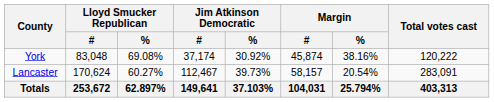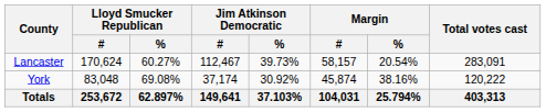 <table width="60%"  class="wikitable sortable" style="text-align:center">
 <tr>
 <th rowspan="2">County</th>
 <th style="text-align:center;" colspan="2">Lloyd Smucker<br>Republican</th>
 <th style="text-align:center;" colspan="2">Jim Atkinson<br>Democratic</th>
 <th style="text-align:center;" colspan="2">Margin</th>
 <th rowspan="2" style="text-align:center;">Total votes cast</th>
 </tr>
 <tr>
 <th style="text-align:center;" data-sort-type="number">#</th>
 <th style="text-align:center;" data-sort-type="number">%</th>
 <th style="text-align:center;" data-sort-type="number">#</th>
 <th style="text-align:center;" data-sort-type="number">%</th>
 <th style="text-align:center;" data-sort-type="number">#</th>
 <th style="text-align:center;" data-sort-type="number">%</th>
 </tr>
 <tr style="text-align:center;">
+<td><a href='#'>Lancaster</a></td>
+<td>170,624</td>
+<td>60.27%</td>
+<td>112,467</td>
+<td>39.73%</td>
+<td>58,157</td>
+<td>20.54%</td>
+<td>283,091</td>
+</tr>
+<tr style="text-align:center;">
 <td><a href='#'>York</a></td>
 <td>83,048</td>
 <td>69.08%</td>
 <td>37,174</td>
 <td>30.92%</td>
 <td>45,874</td>
 <td>38.16%</td>
 <td>120,222</td>
-</tr>
-<tr style="text-align:center;">
-<td><a href='#'>Lancaster</a></td>
-<td>170,624</td>
-<td>60.27%</td>
-<td>112,467</td>
-<td>39.73%</td>
-<td>58,157</td>
-<td>20.54%</td>
-<td>283,091</td>
 </tr>
 <tr style="text-align:center;">
 <th>Totals</th>
 <th>253,672</th>
 <th>62.897%</th>
 <th>149,641</th>
 <th>37.103%</th>
 <th>104,031</th>
 <th>25.794%</th>
 <th>403,313</th>
 </tr>
 </table>
